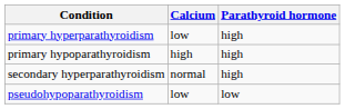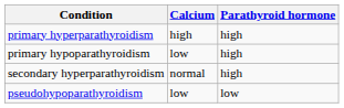 <table class="wikitable">
 <tr>
 <th>Condition</th>
 <th><a href='#'>Calcium</a></th>
 <th><a href='#'>Parathyroid hormone</a></th>
 </tr>
 <tr>
 <td><a href='#'>primary hyperparathyroidism</a></td>
-<td>low</td>
+<td>high</td>
 <td>high</td>
 </tr>
 <tr>
 <td>primary hypoparathyroidism</td>
-<td>high</td>
+<td>low</td>
 <td>high</td>
 </tr>
 <tr>
 <td>secondary hyperparathyroidism</td>
 <td>normal</td>
 <td>high</td>
 </tr>
 <tr>
 <td><a href='#'>pseudohypoparathyroidism</a></td>
 <td>low</td>
 <td>low</td>
 </tr>
 </table>
